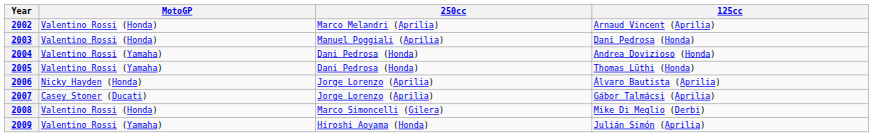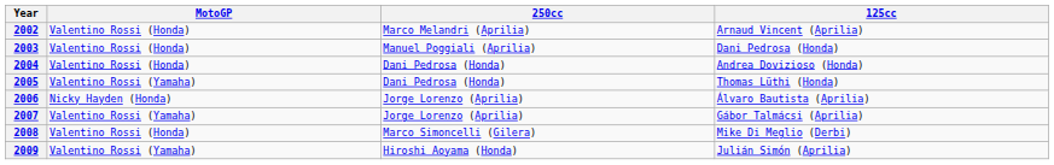 <table class="wikitable" width="95%" style="font-size:90%">
 <tr>
 <th width=4%>Year</th>
 <th width=32%><a href='#'>MotoGP</a></th>
 <th width=32%><a href='#'>250cc</a></th>
 <th width=32%><a href='#'>125cc</a></th>
 </tr>
 <tr>
 <th><a href='#'>2002</a></th>
 <td> <a href='#'>Valentino Rossi</a> (<a href='#'>Honda</a>)</td>
 <td> <a href='#'>Marco Melandri</a> (<a href='#'>Aprilia</a>)</td>
 <td> <a href='#'>Arnaud Vincent</a> (<a href='#'>Aprilia</a>)</td>
 </tr>
 <tr>
 <th><a href='#'>2003</a></th>
 <td> <a href='#'>Valentino Rossi</a> (<a href='#'>Honda</a>)</td>
 <td> <a href='#'>Manuel Poggiali</a> (<a href='#'>Aprilia</a>)</td>
 <td> <a href='#'>Dani Pedrosa</a> (<a href='#'>Honda</a>)</td>
 </tr>
 <tr>
 <th><a href='#'>2004</a></th>
-<td> <a href='#'>Valentino Rossi</a> (<a href='#'>Yamaha</a>)</td>
+<td> <a href='#'>Valentino Rossi</a> (<a href='#'>Honda</a>)</td>
 <td> <a href='#'>Dani Pedrosa</a> (<a href='#'>Honda</a>)</td>
 <td> <a href='#'>Andrea Dovizioso</a> (<a href='#'>Honda</a>)</td>
 </tr>
 <tr>
 <th><a href='#'>2005</a></th>
 <td> <a href='#'>Valentino Rossi</a> (<a href='#'>Yamaha</a>)</td>
 <td> <a href='#'>Dani Pedrosa</a> (<a href='#'>Honda</a>)</td>
 <td> <a href='#'>Thomas Lüthi</a> (<a href='#'>Honda</a>)</td>
 </tr>
 <tr>
 <th><a href='#'>2006</a></th>
 <td> <a href='#'>Nicky Hayden</a> (<a href='#'>Honda</a>)</td>
 <td> <a href='#'>Jorge Lorenzo</a> (<a href='#'>Aprilia</a>)</td>
 <td> <a href='#'>Álvaro Bautista</a> (<a href='#'>Aprilia</a>)</td>
 </tr>
 <tr>
 <th><a href='#'>2007</a></th>
-<td> <a href='#'>Casey Stoner</a> (<a href='#'>Ducati</a>)</td>
+<td> <a href='#'>Valentino Rossi</a> (<a href='#'>Yamaha</a>)</td>
 <td> <a href='#'>Jorge Lorenzo</a> (<a href='#'>Aprilia</a>)</td>
 <td> <a href='#'>Gábor Talmácsi</a> (<a href='#'>Aprilia</a>)</td>
 </tr>
 <tr>
 <th><a href='#'>2008</a></th>
 <td> <a href='#'>Valentino Rossi</a> (<a href='#'>Honda</a>)</td>
 <td> <a href='#'>Marco Simoncelli</a> (<a href='#'>Gilera</a>)</td>
 <td> <a href='#'>Mike Di Meglio</a> (<a href='#'>Derbi</a>)</td>
 </tr>
 <tr>
 <th><a href='#'>2009</a></th>
 <td> <a href='#'>Valentino Rossi</a> (<a href='#'>Yamaha</a>)</td>
 <td> <a href='#'>Hiroshi Aoyama</a> (<a href='#'>Honda</a>)</td>
 <td> <a href='#'>Julián Simón</a> (<a href='#'>Aprilia</a>)</td>
 </tr>
 </table>
